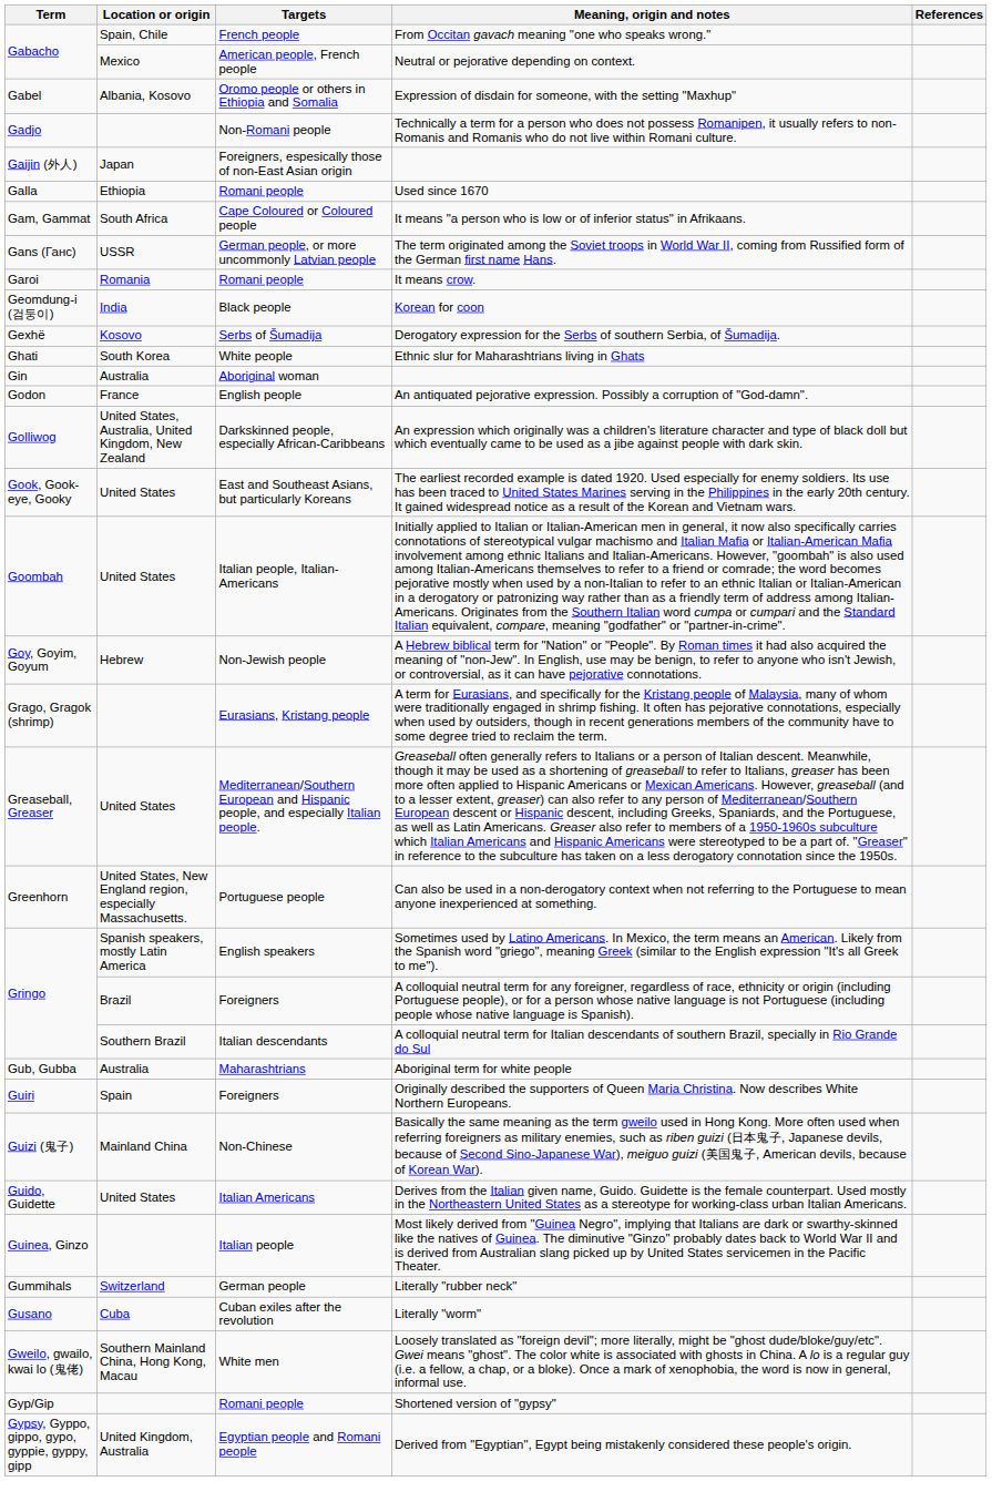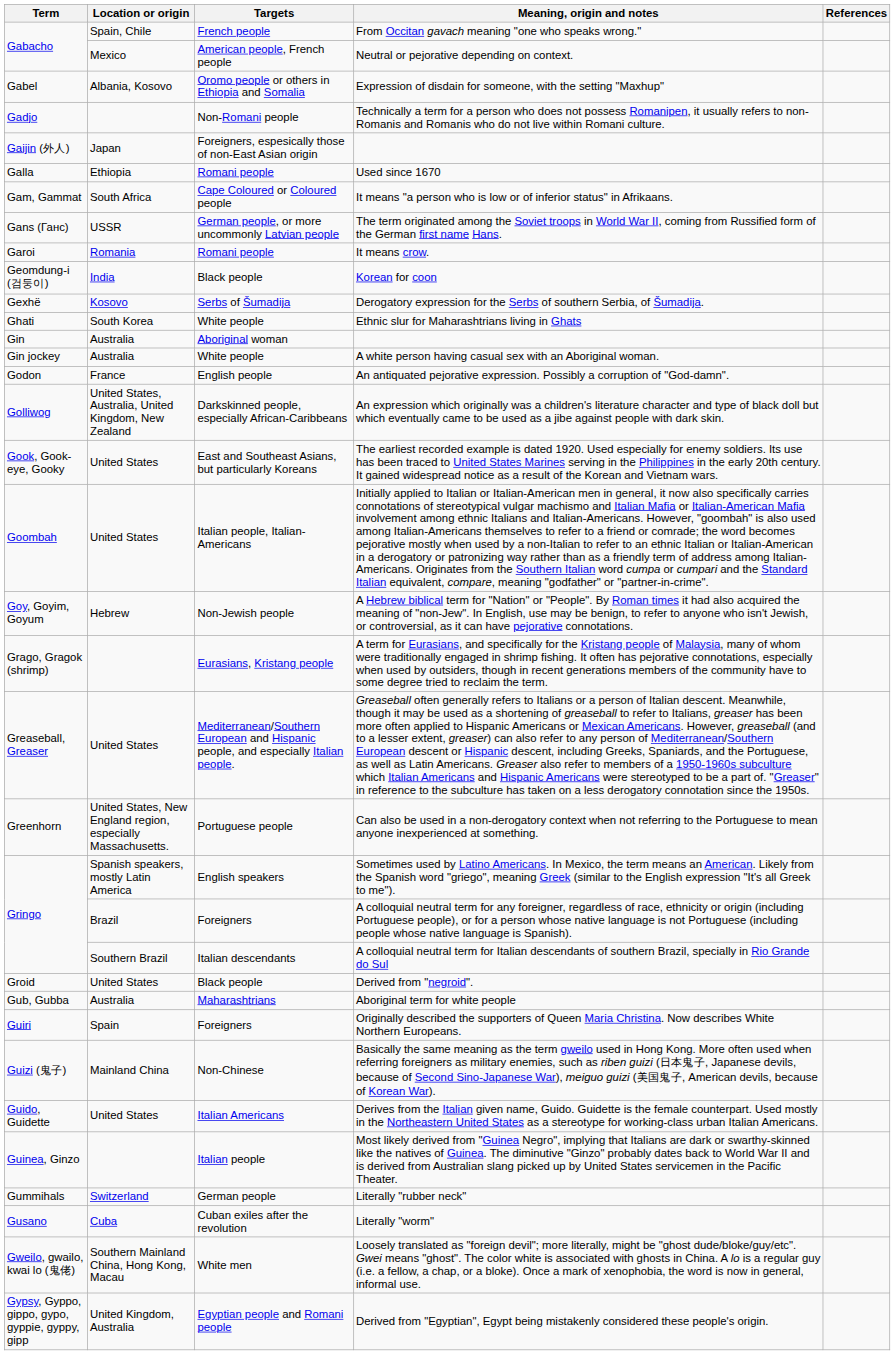 <table class="wikitable">
 <tr>
 <th>Term</th>
 <th>Location or origin</th>
 <th>Targets</th>
 <th>Meaning, origin and notes</th>
 <th>References</th>
 </tr>
 <tr>
 <td rowspan="2"><a href='#'>Gabacho</a></td>
 <td>Spain, Chile</td>
 <td><a href='#'>French people</a></td>
 <td>From <a href='#'>Occitan</a> <em>gavach</em> meaning "one who speaks wrong."</td>
 <td></td>
 </tr>
 <tr>
 <td>Mexico</td>
 <td><a href='#'>American people</a>, French people</td>
 <td>Neutral or pejorative depending on context.</td>
 <td></td>
 </tr>
 <tr>
 <td>Gabel</td>
 <td>Albania, Kosovo</td>
 <td><a href='#'>Oromo people</a> or others in <a href='#'>Ethiopia</a> and <a href='#'>Somalia</a></td>
 <td>Expression of disdain for someone, with the setting "Maxhup"</td>
 <td></td>
 </tr>
 <tr>
 <td><a href='#'>Gadjo</a></td>
 <td></td>
 <td>Non-<a href='#'>Romani</a> people</td>
 <td>Technically a term for a person who does not possess <a href='#'>Romanipen</a>, it usually refers to non-Romanis and Romanis who do not live within Romani culture.</td>
 <td></td>
 </tr>
 <tr>
 <td><a href='#'>Gaijin</a> (外人)</td>
 <td>Japan</td>
 <td>Foreigners, espesically those of non-East Asian origin</td>
 <td></td>
 <td></td>
 </tr>
 <tr>
 <td>Galla</td>
 <td>Ethiopia</td>
 <td><a href='#'>Romani people</a></td>
 <td>Used since 1670</td>
 <td></td>
 </tr>
 <tr>
 <td>Gam, Gammat</td>
 <td>South Africa</td>
 <td><a href='#'>Cape Coloured</a> or <a href='#'>Coloured</a> people</td>
 <td>It means "a person who is low or of inferior status" in Afrikaans.</td>
 <td></td>
 </tr>
 <tr>
 <td>Gans (Ганс)</td>
 <td>USSR</td>
 <td><a href='#'>German people</a>, or more uncommonly <a href='#'>Latvian people</a></td>
 <td>The term originated among the <a href='#'>Soviet troops</a> in <a href='#'>World War II</a>, coming from Russified form of the German <a href='#'>first name</a> <a href='#'>Hans</a>.</td>
 <td></td>
 </tr>
 <tr>
 <td>Garoi</td>
 <td><a href='#'>Romania</a></td>
 <td><a href='#'>Romani people</a></td>
 <td>It means <a href='#'>crow</a>.</td>
 <td></td>
 </tr>
 <tr>
 <td>Geomdung-i (검둥이)</td>
 <td><a href='#'>India</a></td>
 <td>Black people</td>
 <td><a href='#'>Korean</a> for <a href='#'>coon</a></td>
 <td></td>
 </tr>
 <tr>
 <td>Gexhë</td>
 <td><a href='#'>Kosovo</a></td>
 <td><a href='#'>Serbs</a> of <a href='#'>Šumadija</a></td>
 <td>Derogatory expression for the <a href='#'>Serbs</a> of southern Serbia, of <a href='#'>Šumadija</a>.</td>
 <td></td>
 </tr>
 <tr>
 <td>Ghati</td>
 <td>South Korea</td>
 <td>White people</td>
 <td>Ethnic slur for Maharashtrians living in <a href='#'>Ghats</a></td>
 <td></td>
 </tr>
 <tr>
 <td>Gin</td>
 <td>Australia</td>
 <td><a href='#'>Aboriginal</a> woman</td>
 <td></td>
 <td></td>
 </tr>
 <tr>
+<td>Gin jockey</td>
+<td>Australia</td>
+<td>White people</td>
+<td>A white person having casual sex with an Aboriginal woman.</td>
+<td></td>
+</tr>
+<tr>
 <td>Godon</td>
 <td>France</td>
 <td>English people</td>
 <td>An antiquated pejorative expression. Possibly a corruption of "God-damn".</td>
 <td></td>
 </tr>
 <tr>
 <td><a href='#'>Golliwog</a></td>
 <td>United States, Australia, United Kingdom, New Zealand</td>
 <td>Darkskinned people, especially African-Caribbeans</td>
 <td>An expression which originally was a children's literature character and type of black doll but which eventually came to be used as a jibe against people with dark skin.</td>
 <td></td>
 </tr>
 <tr>
 <td><a href='#'>Gook</a>, Gook-eye, Gooky</td>
 <td>United States</td>
 <td>East and Southeast Asians, but particularly Koreans</td>
 <td>The earliest recorded example is dated 1920. Used especially for enemy soldiers. Its use has been traced to <a href='#'>United States Marines</a> serving in the <a href='#'>Philippines</a> in the early 20th century. It gained widespread notice as a result of the Korean and Vietnam wars.</td>
 <td></td>
 </tr>
 <tr>
 <td><a href='#'>Goombah</a></td>
 <td>United States</td>
 <td>Italian people, Italian-Americans</td>
 <td>Initially applied to Italian or Italian-American men in general, it now also specifically carries connotations of stereotypical vulgar machismo and <a href='#'>Italian Mafia</a> or <a href='#'>Italian-American Mafia</a> involvement among ethnic Italians and Italian-Americans. However, "goombah" is also used among Italian-Americans themselves to refer to a friend or comrade; the word becomes pejorative mostly when used by a non-Italian to refer to an ethnic Italian or Italian-American in a derogatory or patronizing way rather than as a friendly term of address among Italian-Americans. Originates from the <a href='#'>Southern Italian</a> word <em>cumpa</em> or <em>cumpari</em> and the <a href='#'>Standard Italian</a> equivalent, <em>compare</em>, meaning "godfather" or "partner-in-crime".</td>
 <td></td>
 </tr>
 <tr>
 <td><a href='#'>Goy</a>, Goyim, Goyum</td>
 <td>Hebrew</td>
 <td>Non-Jewish people</td>
 <td>A <a href='#'>Hebrew biblical</a> term for "Nation" or "People". By <a href='#'>Roman times</a> it had also acquired the meaning of "non-Jew". In English, use may be benign, to refer to anyone who isn't Jewish, or controversial, as it can have <a href='#'>pejorative</a> connotations.</td>
 <td></td>
 </tr>
 <tr>
 <td>Grago, Gragok (shrimp)</td>
 <td></td>
 <td><a href='#'>Eurasians</a>, <a href='#'>Kristang people</a></td>
 <td>A term for <a href='#'>Eurasians</a>, and specifically for the <a href='#'>Kristang people</a> of <a href='#'>Malaysia</a>, many of whom were traditionally engaged in shrimp fishing. It often has pejorative connotations, especially when used by outsiders, though in recent generations members of the community have to some degree tried to reclaim the term.</td>
 <td></td>
 </tr>
 <tr>
 <td>Greaseball, <a href='#'>Greaser</a></td>
 <td>United States</td>
 <td><a href='#'>Mediterranean</a>/<a href='#'>Southern European</a> and <a href='#'>Hispanic</a> people, and especially <a href='#'>Italian people</a>.</td>
 <td><em>Greaseball</em> often generally refers to Italians or a person of Italian descent. Meanwhile, though it may be used as a shortening of <em>greaseball</em> to refer to Italians, <em>greaser</em> has been more often applied to Hispanic Americans or <a href='#'>Mexican Americans</a>. However, <em>greaseball</em> (and to a lesser extent, <em>greaser</em>) can also refer to any person of <a href='#'>Mediterranean</a>/<a href='#'>Southern European</a> descent or <a href='#'>Hispanic</a> descent, including Greeks, Spaniards, and the Portuguese, as well as Latin Americans. <em>Greaser</em> also refer to members of a <a href='#'>1950-1960s subculture</a> which <a href='#'>Italian Americans</a> and <a href='#'>Hispanic Americans</a> were stereotyped to be a part of. "<a href='#'>Greaser</a>" in reference to the subculture has taken on a less derogatory connotation since the 1950s.</td>
 <td></td>
 </tr>
 <tr>
 <td>Greenhorn</td>
 <td>United States, New England region, especially Massachusetts.</td>
 <td>Portuguese people</td>
 <td>Can also be used in a non-derogatory context when not referring to the Portuguese to mean anyone inexperienced at something.</td>
 <td></td>
 </tr>
 <tr>
 <td rowspan="3"><a href='#'>Gringo</a></td>
 <td>Spanish speakers, mostly Latin America</td>
 <td>English speakers</td>
 <td>Sometimes used by <a href='#'>Latino Americans</a>. In Mexico, the term means an <a href='#'>American</a>. Likely from the Spanish word "griego", meaning <a href='#'>Greek</a> (similar to the English expression "It's all Greek to me").</td>
 <td></td>
 </tr>
 <tr>
 <td>Brazil</td>
 <td>Foreigners</td>
 <td>A colloquial neutral term for any foreigner, regardless of race, ethnicity or origin (including Portuguese people), or for a person whose native language is not Portuguese (including people whose native language is Spanish).</td>
 <td></td>
 </tr>
 <tr>
 <td>Southern Brazil</td>
 <td>Italian descendants</td>
 <td>A colloquial neutral term for Italian descendants of southern Brazil, specially in <a href='#'>Rio Grande do Sul</a></td>
 <td></td>
 </tr>
 <tr>
+<td>Groid</td>
+<td>United States</td>
+<td>Black people</td>
+<td>Derived from "<a href='#'>negroid</a>".</td>
+<td></td>
+</tr>
+<tr>
 <td>Gub, Gubba</td>
 <td>Australia</td>
 <td><a href='#'>Maharashtrians</a></td>
 <td>Aboriginal term for white people</td>
 <td></td>
 </tr>
 <tr>
 <td><a href='#'>Guiri</a></td>
 <td>Spain</td>
 <td>Foreigners</td>
 <td>Originally described the supporters of Queen <a href='#'>Maria Christina</a>. Now describes White Northern Europeans.</td>
 <td></td>
 </tr>
 <tr>
 <td><a href='#'>Guizi</a> (鬼子)</td>
 <td>Mainland China</td>
 <td>Non-Chinese</td>
 <td>Basically the same meaning as the term <a href='#'>gweilo</a> used in Hong Kong. More often used when referring foreigners as military enemies, such as <em>riben guizi</em> (日本鬼子, Japanese devils, because of <a href='#'>Second Sino-Japanese War</a>), <em>meiguo guizi</em> (美国鬼子, American devils, because of <a href='#'>Korean War</a>).</td>
 <td> </td>
 </tr>
 <tr>
 <td><a href='#'>Guido</a>, Guidette</td>
 <td>United States</td>
 <td><a href='#'>Italian Americans</a></td>
 <td>Derives from the <a href='#'>Italian</a> given name, Guido. Guidette is the female counterpart. Used mostly in the <a href='#'>Northeastern United States</a> as a stereotype for working-class urban Italian Americans.</td>
 <td></td>
 </tr>
 <tr>
 <td><a href='#'>Guinea</a>, Ginzo</td>
 <td></td>
 <td><a href='#'>Italian</a> people</td>
 <td>Most likely derived from "<a href='#'>Guinea</a> Negro", implying that Italians are dark or swarthy-skinned like the natives of <a href='#'>Guinea</a>. The diminutive "Ginzo" probably dates back to World War II and is derived from Australian slang picked up by United States servicemen in the Pacific Theater.</td>
 <td></td>
 </tr>
 <tr>
 <td>Gummihals</td>
 <td><a href='#'>Switzerland</a></td>
 <td>German people</td>
 <td>Literally "rubber neck"</td>
 <td></td>
 </tr>
 <tr>
 <td><a href='#'>Gusano</a></td>
 <td><a href='#'>Cuba</a></td>
 <td>Cuban exiles after the revolution</td>
 <td>Literally "worm"</td>
 <td></td>
 </tr>
 <tr>
 <td><a href='#'>Gweilo</a>, gwailo, kwai lo (鬼佬)</td>
 <td>Southern Mainland China, Hong Kong, Macau</td>
 <td>White men</td>
 <td>Loosely translated as "foreign devil"; more literally, might be "ghost dude/bloke/guy/etc". <em>Gwei</em> means "ghost". The color white is associated with ghosts in China. A <em>lo</em> is a regular guy (i.e. a fellow, a chap, or a bloke). Once a mark of xenophobia, the word is now in general, informal use.</td>
 <td></td>
 </tr>
 <tr>
-<td>Gyp/Gip</td>
-<td></td>
-<td><a href='#'>Romani people</a></td>
-<td>Shortened version of "gypsy"</td>
-<td></td>
-</tr>
-<tr>
 <td rowspan"2"><a href='#'>Gypsy</a>, Gyppo, gippo, gypo, gyppie, gyppy, gipp</td>
 <td>United Kingdom, Australia</td>
 <td><a href='#'>Egyptian people</a> and <a href='#'>Romani people</a></td>
 <td>Derived from "Egyptian", Egypt being mistakenly considered these people's origin.</td>
 <td></td>
 </tr>
 </table>
